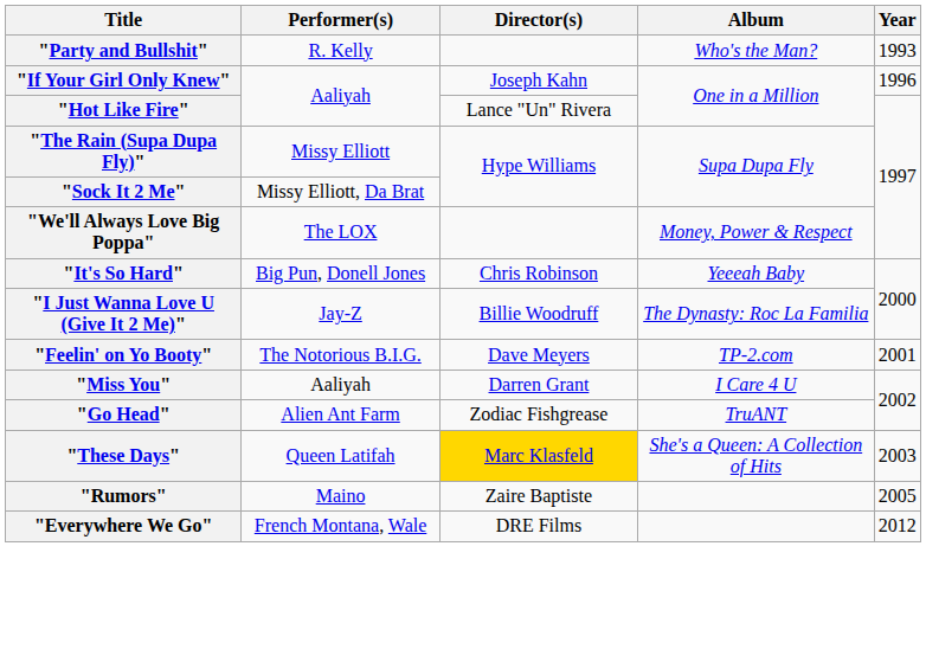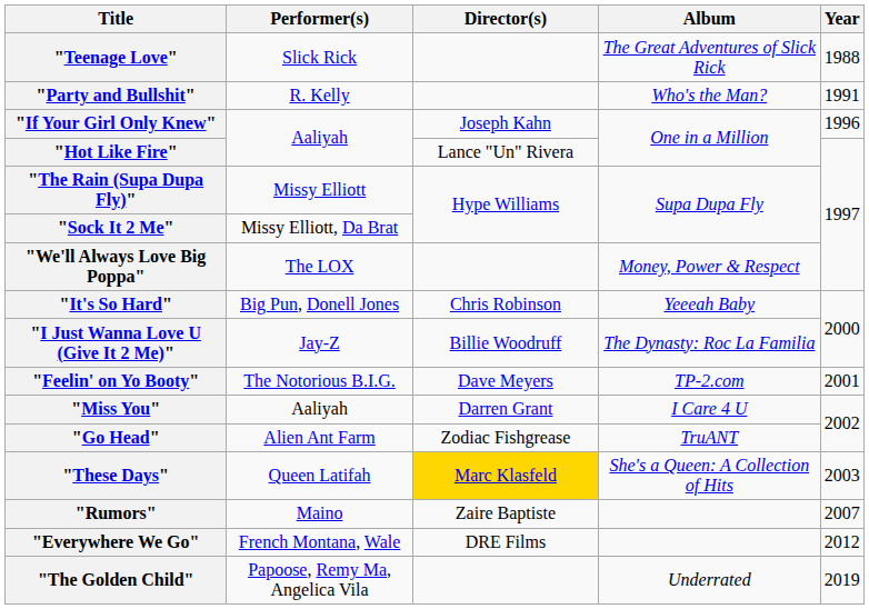 <table class="wikitable plainrowheaders sortable" style="text-align:center;">
 <tr>
 <th scope="col" style="width: 12em;">Title</th>
 <th scope="col" style="width: 10em;">Performer(s)</th>
 <th scope="col" style="width: 10em;">Director(s)</th>
 <th scope="col" style="width: 12em;">Album</th>
 <th scope="col" style="width: 2em;">Year</th>
 </tr>
 <tr>
+<th scope="row">"<a href='#'>Teenage Love</a>"</th>
+<td><a href='#'>Slick Rick</a></td>
+<td></td>
+<td><em><a href='#'>The Great Adventures of Slick Rick</a></em></td>
+<td>1988</td>
+</tr>
+<tr>
 <th scope="row">"<a href='#'>Party and Bullshit</a>"</th>
 <td><a href='#'>R. Kelly</a></td>
 <td></td>
 <td><em><a href='#'>Who's the Man?</a></em></td>
-<td>1993</td>
+<td>1991</td>
 </tr>
 <tr>
 <th scope="row">"<a href='#'>If Your Girl Only Knew</a>"</th>
 <td rowspan="2"><a href='#'>Aaliyah</a></td>
 <td><a href='#'>Joseph Kahn</a></td>
 <td rowspan="2"><em><a href='#'>One in a Million</a></em></td>
 <td>1996</td>
 </tr>
 <tr>
 <th scope="row">"<a href='#'>Hot Like Fire</a>"</th>
 <td>Lance "Un" Rivera</td>
 <td rowspan="4">1997</td>
 </tr>
 <tr>
 <th scope="row">"<a href='#'>The Rain (Supa Dupa Fly)</a>"</th>
 <td><a href='#'>Missy Elliott</a></td>
 <td rowspan="2"><a href='#'>Hype Williams</a></td>
 <td rowspan="2"><em><a href='#'>Supa Dupa Fly</a></em></td>
 </tr>
 <tr>
 <th scope="row">"<a href='#'>Sock It 2 Me</a>"</th>
 <td>Missy Elliott, <a href='#'>Da Brat</a></td>
 </tr>
 <tr>
 <th scope="row">"We'll Always Love Big Poppa"</th>
 <td><a href='#'>The LOX</a></td>
 <td></td>
 <td><em><a href='#'>Money, Power & Respect</a></em></td>
 </tr>
 <tr>
 <th scope="row">"<a href='#'>It's So Hard</a>"</th>
 <td><a href='#'>Big Pun</a>, <a href='#'>Donell Jones</a></td>
 <td><a href='#'>Chris Robinson</a></td>
 <td><em><a href='#'>Yeeeah Baby</a></em></td>
 <td rowspan="2">2000</td>
 </tr>
 <tr>
 <th scope="row">"<a href='#'>I Just Wanna Love U (Give It 2 Me)</a>"</th>
 <td><a href='#'>Jay-Z</a></td>
 <td><a href='#'>Billie Woodruff</a></td>
 <td><em><a href='#'>The Dynasty: Roc La Familia</a></em></td>
 </tr>
 <tr>
 <th scope="row">"<a href='#'>Feelin' on Yo Booty</a>"</th>
 <td><a href='#'>The Notorious B.I.G.</a></td>
 <td><a href='#'>Dave Meyers</a></td>
 <td><em><a href='#'>TP-2.com</a></em></td>
 <td>2001</td>
 </tr>
 <tr>
 <th scope="row">"<a href='#'>Miss You</a>"</th>
 <td>Aaliyah</td>
 <td><a href='#'>Darren Grant</a></td>
 <td><em><a href='#'>I Care 4 U</a></em></td>
 <td rowspan="2">2002</td>
 </tr>
 <tr>
 <th scope="row">"<a href='#'>Go Head</a>"</th>
 <td><a href='#'>Alien Ant Farm</a></td>
 <td>Zodiac Fishgrease</td>
 <td><em><a href='#'>TruANT</a></em></td>
 </tr>
 <tr>
 <th scope="row">"<a href='#'>These Days</a>"</th>
 <td><a href='#'>Queen Latifah</a></td>
 <td style="background: gold;"><a href='#'>Marc Klasfeld</a></td>
 <td><em><a href='#'>She's a Queen: A Collection of Hits</a></em></td>
 <td>2003</td>
 </tr>
 <tr>
 <th scope="row">"Rumors"</th>
 <td><a href='#'>Maino</a></td>
 <td>Zaire Baptiste</td>
 <td></td>
-<td>2005</td>
+<td>2007</td>
 </tr>
 <tr>
 <th scope="row">"Everywhere We Go"</th>
 <td><a href='#'>French Montana</a>, <a href='#'>Wale</a></td>
 <td>DRE Films</td>
 <td></td>
 <td>2012</td>
 </tr>
+<tr>
+<th scope="row">"The Golden Child"</th>
+<td><a href='#'>Papoose</a>, <a href='#'>Remy Ma</a>, Angelica Vila</td>
+<td></td>
+<td><em>Underrated</em></td>
+<td>2019</td>
+</tr>
 </table>
